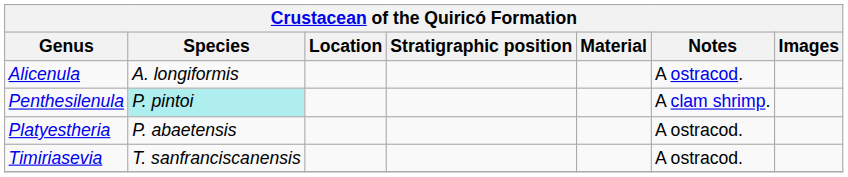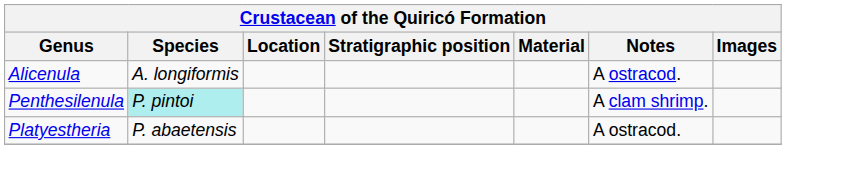 <table class="wikitable" align="center">
 <tr>
 <th colspan="7" align="center"><a href='#'>Crustacean</a> of the Quiricó Formation</th>
 </tr>
 <tr>
 <th>Genus</th>
 <th>Species</th>
 <th>Location</th>
 <th>Stratigraphic position</th>
 <th>Material</th>
 <th>Notes</th>
 <th>Images</th>
 </tr>
 <tr>
 <td><em><a href='#'>Alicenula</a></em></td>
 <td><em>A. longiformis</em></td>
 <td></td>
 <td></td>
 <td></td>
 <td>A <a href='#'>ostracod</a>.</td>
 <td></td>
 </tr>
 <tr>
 <td><em><a href='#'>Penthesilenula</a></em></td>
 <td style="background: paleturquoise;"><em>P. pintoi</em></td>
 <td></td>
 <td></td>
 <td></td>
 <td>A <a href='#'>clam shrimp</a>.</td>
 <td></td>
 </tr>
 <tr>
 <td><em><a href='#'>Platyestheria</a></em></td>
 <td><em>P. abaetensis</em></td>
 <td></td>
 <td></td>
 <td></td>
 <td>A ostracod.</td>
 <td></td>
 </tr>
 <tr>
-<td><em><a href='#'>Timiriasevia</a></em></td>
-<td><em>T. sanfranciscanensis</em></td>
-<td></td>
-<td></td>
-<td></td>
-<td>A ostracod.</td>
-<td></td>
-</tr>
-<tr>
 </tr>
 </table>
